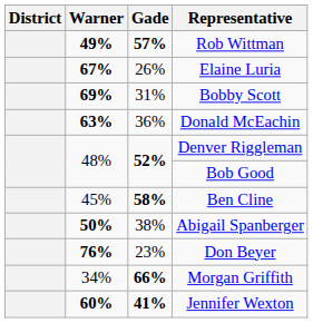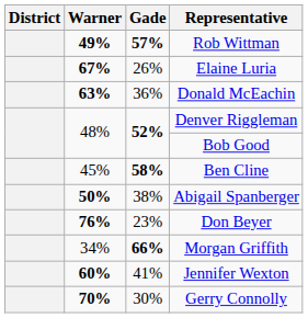 <table class=wikitable>
 <tr>
 <th>District</th>
 <th>Warner</th>
 <th>Gade</th>
 <th>Representative</th>
 </tr>
 <tr align=center>
 <th></th>
 <td><strong>49%</strong></td>
 <td><strong>57%</strong></td>
 <td><a href='#'>Rob Wittman</a></td>
 </tr>
 <tr align=center>
 <th></th>
 <td><strong>67%</strong></td>
 <td>26%</td>
 <td><a href='#'>Elaine Luria</a></td>
-</tr>
-<tr align=center>
-<th></th>
-<td><strong>69%</strong></td>
-<td>31%</td>
-<td><a href='#'>Bobby Scott</a></td>
 </tr>
 <tr align=center>
 <th></th>
 <td><strong>63%</strong></td>
 <td>36%</td>
 <td><a href='#'>Donald McEachin</a></td>
 </tr>
 <tr align=center>
 <th rowspan=2 ></th>
 <td rowspan=2>48%</td>
 <td rowspan=2><strong>52%</strong></td>
 <td><a href='#'>Denver Riggleman</a></td>
 </tr>
 <tr align=center>
 <td><a href='#'>Bob Good</a></td>
 </tr>
 <tr align=center>
 <th></th>
 <td>45%</td>
 <td><strong>58%</strong></td>
 <td><a href='#'>Ben Cline</a></td>
 </tr>
 <tr align=center>
 <th></th>
 <td><strong>50%</strong></td>
 <td>38%</td>
 <td><a href='#'>Abigail Spanberger</a></td>
 </tr>
 <tr align=center>
 <th></th>
 <td><strong>76%</strong></td>
 <td>23%</td>
 <td><a href='#'>Don Beyer</a></td>
 </tr>
 <tr align=center>
 <th></th>
 <td>34%</td>
 <td><strong>66%</strong></td>
 <td><a href='#'>Morgan Griffith</a></td>
 </tr>
 <tr align=center>
 <th></th>
 <td><strong>60%</strong></td>
-<td><strong>41%</strong></td>
+<td>41%</td>
 <td><a href='#'>Jennifer Wexton</a></td>
 </tr>
+<tr align=center>
+<th></th>
+<td><strong>70%</strong></td>
+<td>30%</td>
+<td><a href='#'>Gerry Connolly</a></td>
+</tr>
 </table>
